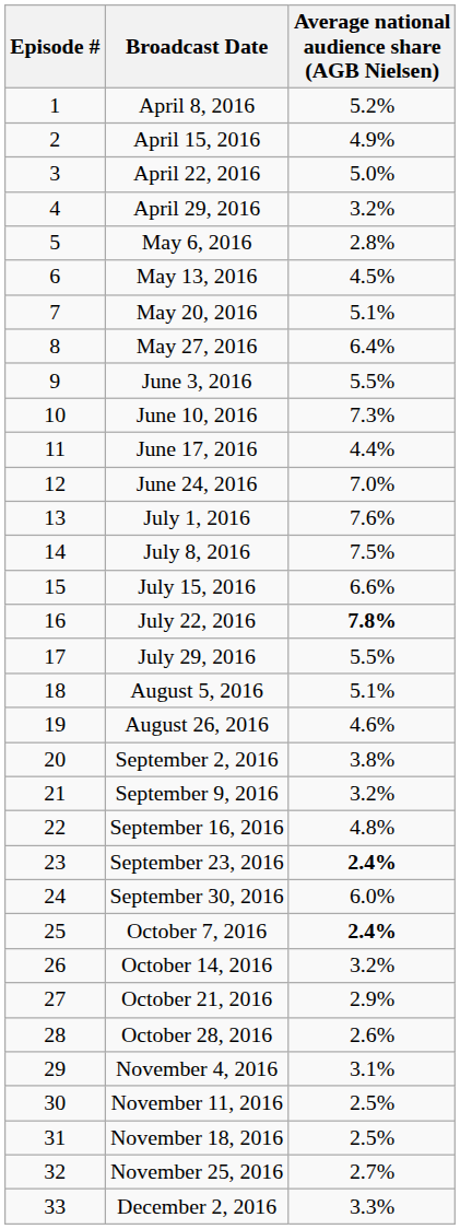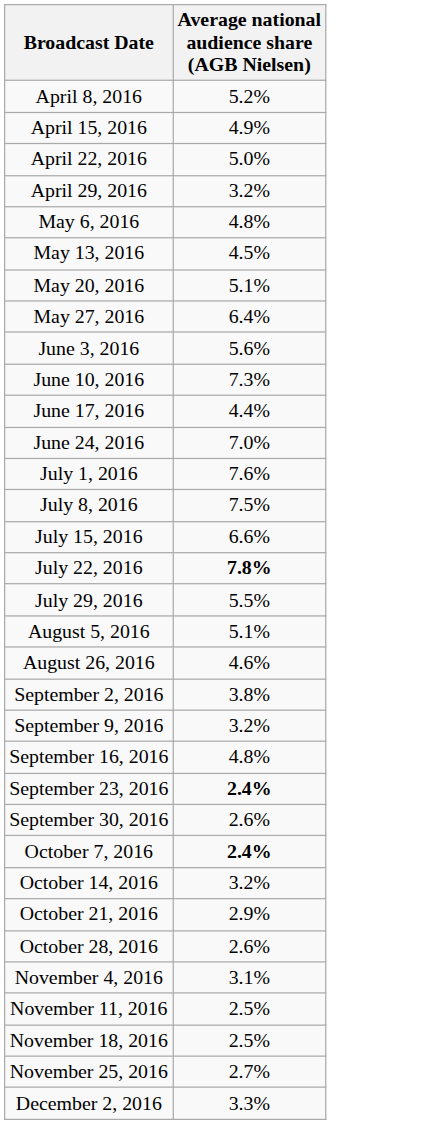 <table class="wikitable" style="text-align:center;">
 <tr>
-<th>Episode #</th>
 <th>Broadcast Date</th>
 <th>Average national<br>audience share<br>(AGB Nielsen)</th>
 </tr>
 <tr>
-<td>1</td>
 <td>April 8, 2016</td>
 <td>5.2%</td>
 </tr>
 <tr>
-<td>2</td>
 <td>April 15, 2016</td>
 <td>4.9%</td>
 </tr>
 <tr>
-<td>3</td>
 <td>April 22, 2016</td>
 <td>5.0%</td>
 </tr>
 <tr>
-<td>4</td>
 <td>April 29, 2016</td>
 <td>3.2%</td>
 </tr>
 <tr>
-<td>5</td>
 <td>May 6, 2016</td>
-<td>2.8%</td>
+<td>4.8%</td>
 </tr>
 <tr>
-<td>6</td>
 <td>May 13, 2016</td>
 <td>4.5%</td>
 </tr>
 <tr>
-<td>7</td>
 <td>May 20, 2016</td>
 <td>5.1%</td>
 </tr>
 <tr>
-<td>8</td>
 <td>May 27, 2016</td>
 <td>6.4%</td>
 </tr>
 <tr>
-<td>9</td>
 <td>June 3, 2016</td>
-<td>5.5%</td>
+<td>5.6%</td>
 </tr>
 <tr>
-<td>10</td>
 <td>June 10, 2016</td>
 <td>7.3%</td>
 </tr>
 <tr>
-<td>11</td>
 <td>June 17, 2016</td>
 <td>4.4%</td>
 </tr>
 <tr>
-<td>12</td>
 <td>June 24, 2016</td>
 <td>7.0%</td>
 </tr>
 <tr>
-<td>13</td>
 <td>July 1, 2016</td>
 <td>7.6%</td>
 </tr>
 <tr>
-<td>14</td>
 <td>July 8, 2016</td>
 <td>7.5%</td>
 </tr>
 <tr>
-<td>15</td>
 <td>July 15, 2016</td>
 <td>6.6%</td>
 </tr>
 <tr>
-<td>16</td>
 <td>July 22, 2016</td>
 <td><span><strong>7.8%</strong></span></td>
 </tr>
 <tr>
-<td>17</td>
 <td>July 29, 2016</td>
 <td>5.5%</td>
 </tr>
 <tr>
-<td>18</td>
 <td>August 5, 2016</td>
 <td>5.1%</td>
 </tr>
 <tr>
-<td>19</td>
 <td>August 26, 2016</td>
 <td>4.6%</td>
 </tr>
 <tr>
-<td>20</td>
 <td>September 2, 2016</td>
 <td>3.8%</td>
 </tr>
 <tr>
-<td>21</td>
 <td>September 9, 2016</td>
 <td>3.2%</td>
 </tr>
 <tr>
-<td>22</td>
 <td>September 16, 2016</td>
 <td>4.8%</td>
 </tr>
 <tr>
-<td>23</td>
 <td>September 23, 2016</td>
 <td><span><strong>2.4%</strong></span></td>
 </tr>
 <tr>
-<td>24</td>
 <td>September 30, 2016</td>
-<td>6.0%</td>
+<td>2.6%</td>
 </tr>
 <tr>
-<td>25</td>
 <td>October 7, 2016</td>
 <td><span><strong>2.4%</strong></span></td>
 </tr>
 <tr>
-<td>26</td>
 <td>October 14, 2016</td>
 <td>3.2%</td>
 </tr>
 <tr>
-<td>27</td>
 <td>October 21, 2016</td>
 <td>2.9%</td>
 </tr>
 <tr>
-<td>28</td>
 <td>October 28, 2016</td>
 <td>2.6%</td>
 </tr>
 <tr>
-<td>29</td>
 <td>November 4, 2016</td>
 <td>3.1%</td>
 </tr>
 <tr>
-<td>30</td>
 <td>November 11, 2016</td>
 <td>2.5%</td>
 </tr>
 <tr>
-<td>31</td>
 <td>November 18, 2016</td>
 <td>2.5%</td>
 </tr>
 <tr>
-<td>32</td>
 <td>November 25, 2016</td>
 <td>2.7%</td>
 </tr>
 <tr>
-<td>33</td>
 <td>December 2, 2016</td>
 <td>3.3%</td>
 </tr>
 </table>
